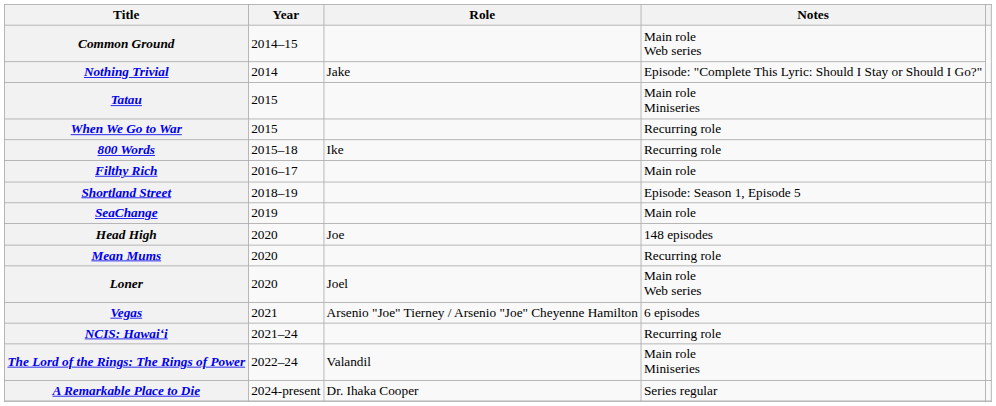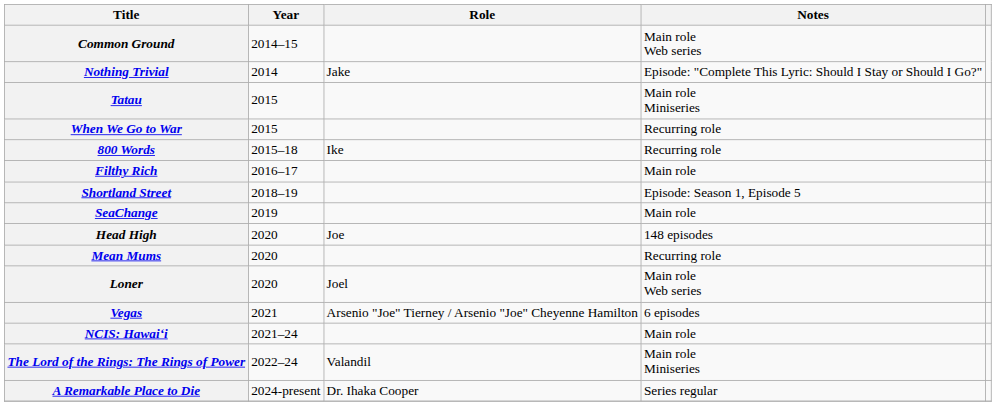 <table class="wikitable plainrowheaders sortable">
 <tr>
 <th scope="col">Title</th>
 <th scope="col">Year</th>
 <th scope="col">Role</th>
 <th scope="col" class="unsortable">Notes</th>
 <th scope="col" class="unsortable"></th>
 </tr>
 <tr>
 <th scope="row"><em>Common Ground</em></th>
 <td>2014–15</td>
 <td></td>
 <td>Main role<br>Web series</td>
 </tr>
 <tr>
 <th scope="row"><em><a href='#'>Nothing Trivial</a></em></th>
 <td>2014</td>
 <td>Jake</td>
 <td>Episode: "Complete This Lyric: Should I Stay or Should I Go?"</td>
 </tr>
 <tr>
 <th scope="row"><em><a href='#'>Tatau</a></em></th>
 <td>2015</td>
 <td></td>
 <td>Main role<br>Miniseries</td>
 <td style="text-align:center;"></td>
 </tr>
 <tr>
 <th scope="row"><em><a href='#'>When We Go to War</a></em></th>
 <td>2015</td>
 <td></td>
 <td>Recurring role</td>
 <td style="text-align:center;"></td>
 </tr>
 <tr>
 <th scope="row"><em><a href='#'>800 Words</a></em></th>
 <td>2015–18</td>
 <td>Ike</td>
 <td>Recurring role </td>
 <td style="text-align:center;"></td>
 </tr>
 <tr>
 <th scope="row"><em><a href='#'>Filthy Rich</a></em></th>
 <td>2016–17</td>
 <td></td>
 <td>Main role</td>
 <td style="text-align:center;"></td>
 </tr>
 <tr>
 <th scope="row"><em><a href='#'>Shortland Street</a></em></th>
 <td>2018–19</td>
 <td></td>
 <td>Episode: Season 1, Episode 5</td>
 <td style="text-align:center;"></td>
 </tr>
 <tr>
 <th scope="row"><em><a href='#'>SeaChange</a></em></th>
 <td>2019</td>
 <td></td>
 <td>Main role </td>
 <td style="text-align:center;"></td>
 </tr>
 <tr>
 <th scope="row"><em>Head High</em></th>
 <td>2020</td>
 <td>Joe</td>
 <td>148 episodes</td>
 <td></td>
 </tr>
 <tr>
 <th scope="row"><em><a href='#'>Mean Mums</a></em></th>
 <td>2020</td>
 <td></td>
 <td>Recurring role </td>
 <td style="text-align:center;"></td>
 </tr>
 <tr>
 <th scope="row"><em>Loner</em></th>
 <td>2020</td>
 <td>Joel</td>
 <td>Main role<br>Web series</td>
 <td></td>
 </tr>
 <tr>
 <th scope="row"><em><a href='#'>Vegas</a></em></th>
 <td>2021</td>
 <td>Arsenio "Joe" Tierney / Arsenio "Joe" Cheyenne Hamilton</td>
 <td>6 episodes</td>
 <td style="text-align:center;"></td>
 </tr>
 <tr>
 <th scope="row"><em><a href='#'>NCIS: Hawaiʻi</a></em></th>
 <td>2021–24</td>
 <td></td>
-<td>Recurring role</td>
+<td>Main role</td>
 <td style="text-align:center;"></td>
 </tr>
 <tr>
 <th scope="row"><em><a href='#'>The Lord of the Rings: The Rings of Power</a></em></th>
 <td>2022–24</td>
 <td>Valandil</td>
 <td>Main role<br>Miniseries</td>
 <td style="text-align:center;"></td>
 </tr>
 <tr>
 <th scope="row"><em><a href='#'>A Remarkable Place to Die</a></em></th>
 <td>2024-present</td>
 <td>Dr. Ihaka Cooper</td>
 <td>Series regular</td>
 <td></td>
 </tr>
 <tr>
 </tr>
 </table>
